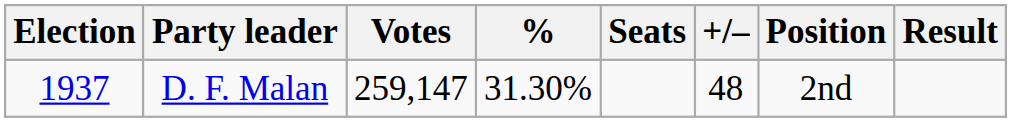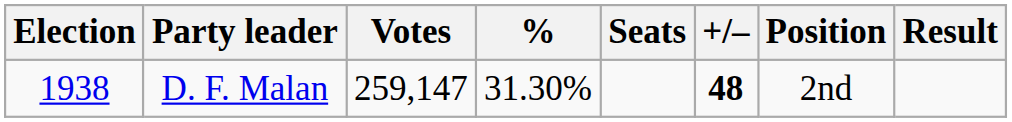 <table class=wikitable style=text-align:center>
 <tr>
 <th>Election</th>
 <th>Party leader</th>
 <th>Votes</th>
 <th>%</th>
 <th>Seats</th>
 <th>+/–</th>
 <th>Position</th>
 <th>Result</th>
 </tr>
 <tr>
-<td><a href='#'>1937</a></td>
+<td><a href='#'>1938</a></td>
 <td rowspan=4><a href='#'>D. F. Malan</a></td>
 <td>259,147</td>
 <td>31.30%</td>
 <td></td>
-<td> 48</td>
+<td><strong> 48</strong></td>
 <td> 2nd</td>
 <td></td>
 </tr>
 </table>
